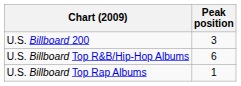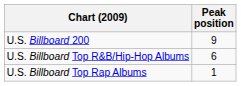 <table class="wikitable sortable">
 <tr>
 <th>Chart (2009)</th>
 <th>Peak<br>position</th>
 </tr>
 <tr>
 <td>U.S. <a href='#'><em>Billboard</em> 200</a></td>
-<td style="text-align:center;">3</td>
+<td style="text-align:center;">9</td>
 </tr>
 <tr>
 <td>U.S. <em>Billboard</em> <a href='#'>Top R&B/Hip-Hop Albums</a></td>
 <td style="text-align:center;">6</td>
 </tr>
 <tr>
 <td>U.S. <em>Billboard</em> <a href='#'>Top Rap Albums</a></td>
 <td style="text-align:center;">1</td>
 </tr>
 </table>
